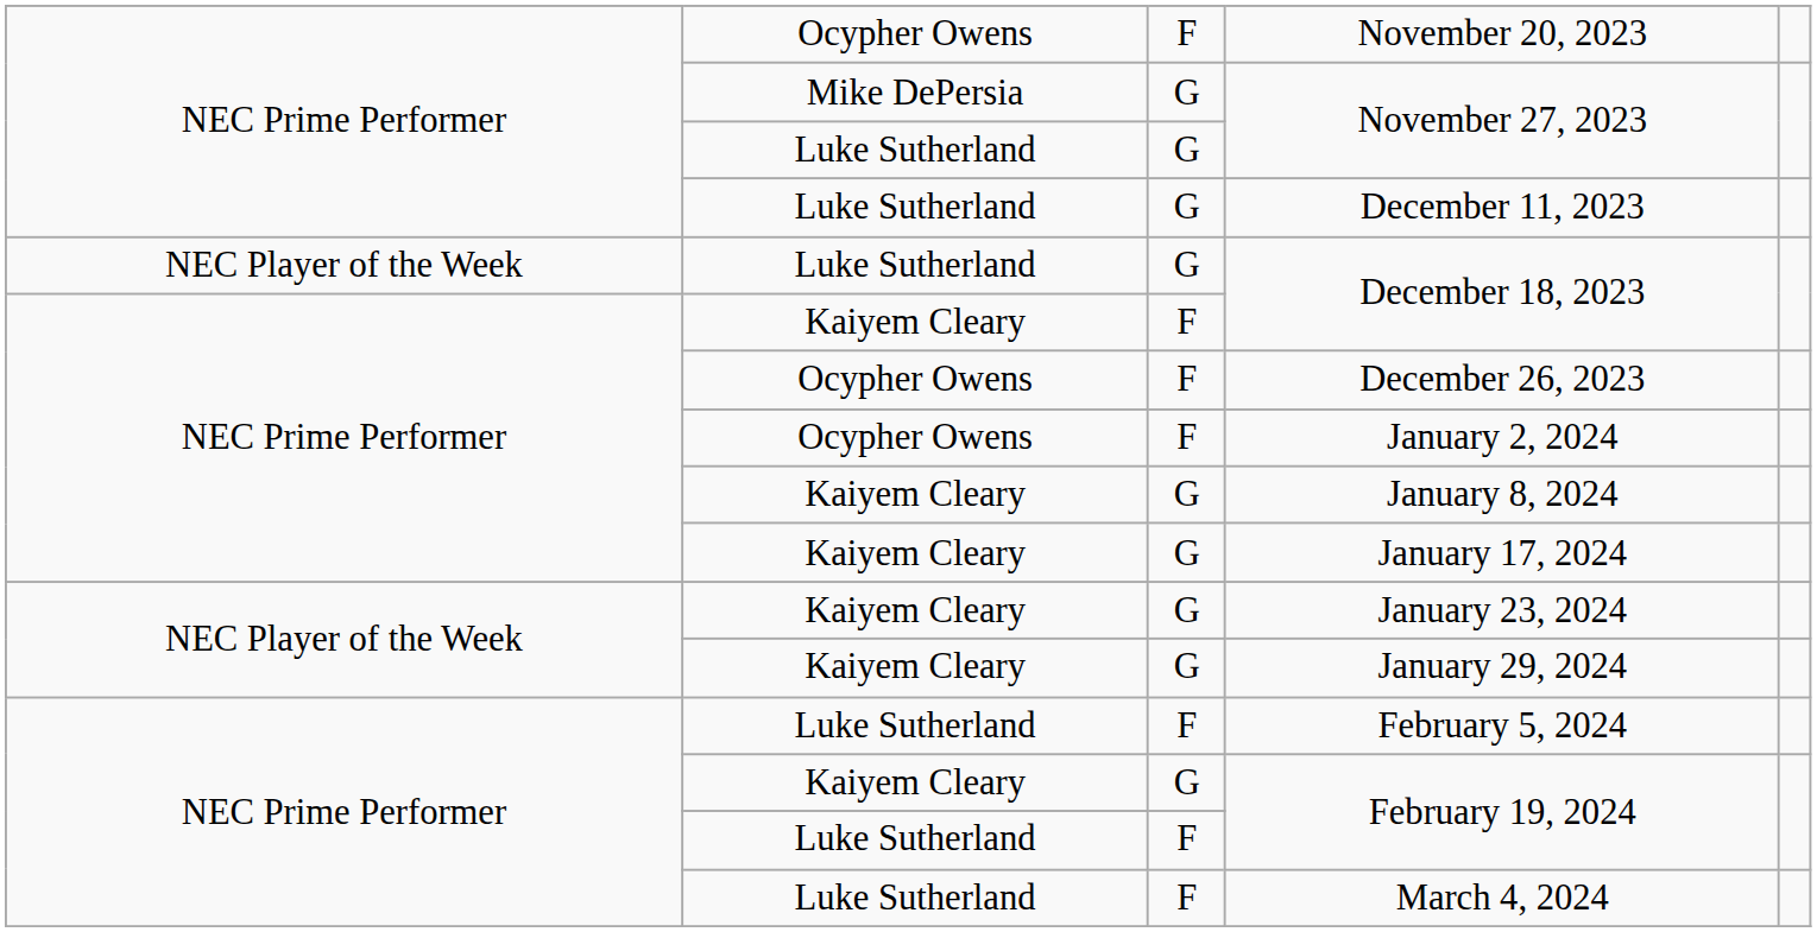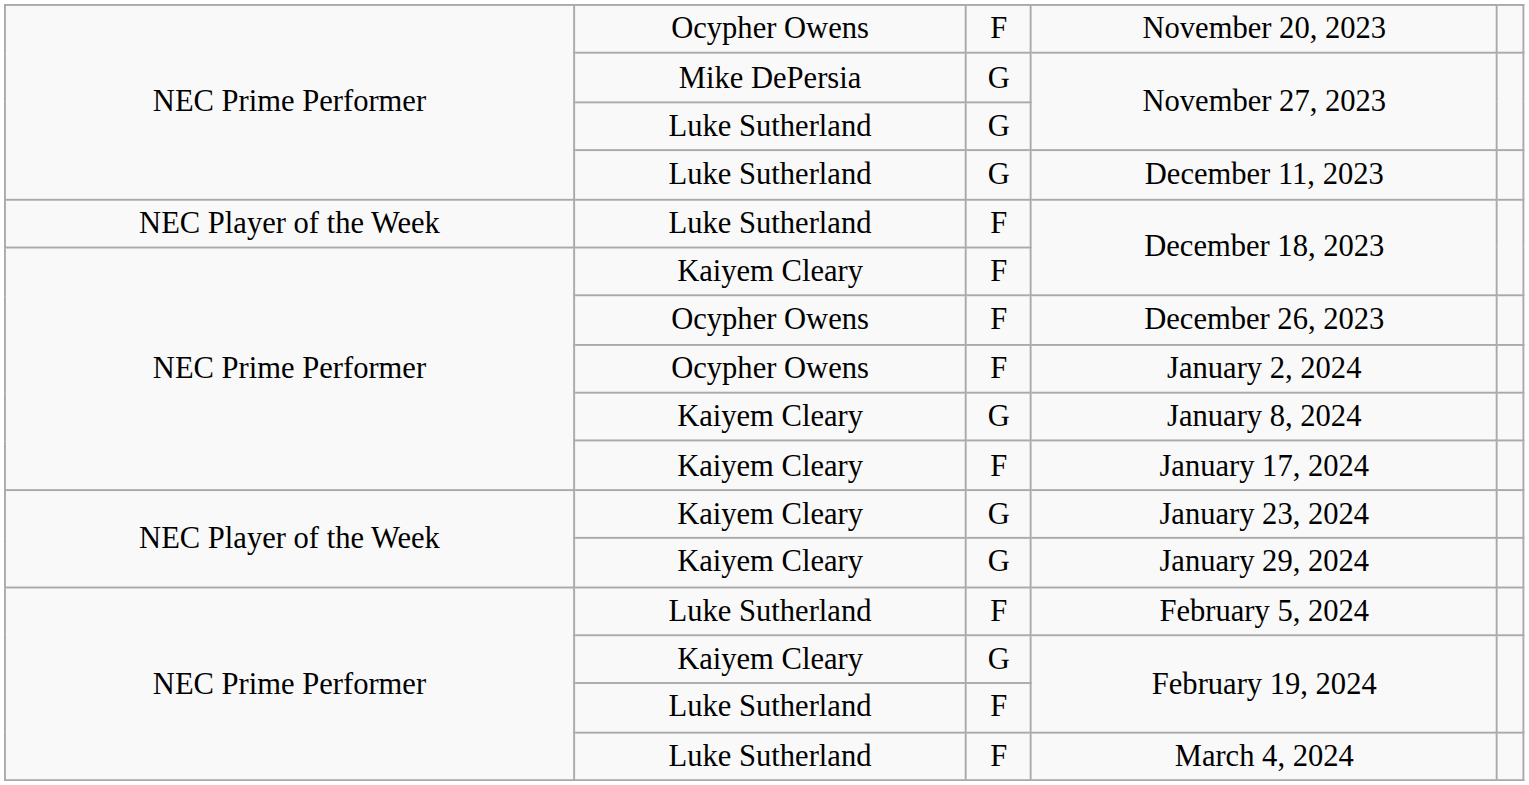 <table class="wikitable" style="width: 90%;text-align: center;">
 <tr align="center">
 <td rowspan="4">NEC Prime Performer</td>
 <td>Ocypher Owens</td>
 <td>F</td>
 <td>November 20, 2023</td>
 <td></td>
 </tr>
 <tr align="center">
 <td>Mike DePersia</td>
 <td>G</td>
 <td rowspan="2">November 27, 2023</td>
 <td rowspan="2"></td>
 </tr>
 <tr align="center">
 <td>Luke Sutherland</td>
 <td>G</td>
 </tr>
 <tr align="center">
 <td>Luke Sutherland</td>
 <td>G</td>
 <td>December 11, 2023</td>
 <td></td>
 </tr>
 <tr align="center">
 <td>NEC Player of the Week</td>
 <td>Luke Sutherland</td>
-<td>G</td>
+<td>F</td>
 <td rowspan="2">December 18, 2023</td>
 <td rowspan="2"></td>
 </tr>
 <tr align="center">
 <td rowspan="5">NEC Prime Performer</td>
 <td>Kaiyem Cleary</td>
 <td>F</td>
 </tr>
 <tr align="center">
 <td>Ocypher Owens</td>
 <td>F</td>
 <td>December 26, 2023</td>
 <td></td>
 </tr>
 <tr align="center">
 <td>Ocypher Owens</td>
 <td>F</td>
 <td>January 2, 2024</td>
 <td></td>
 </tr>
 <tr align="center">
 <td>Kaiyem Cleary</td>
 <td>G</td>
 <td>January 8, 2024</td>
 <td></td>
 </tr>
 <tr align="center">
 <td>Kaiyem Cleary</td>
-<td>G</td>
+<td>F</td>
 <td>January 17, 2024</td>
 <td></td>
 </tr>
 <tr align="center">
 <td rowspan="2">NEC Player of the Week</td>
 <td>Kaiyem Cleary</td>
 <td>G</td>
 <td>January 23, 2024</td>
 <td></td>
 </tr>
 <tr align="center">
 <td>Kaiyem Cleary</td>
 <td>G</td>
 <td>January 29, 2024</td>
 <td></td>
 </tr>
 <tr align="center">
 <td rowspan="4">NEC Prime Performer</td>
 <td>Luke Sutherland</td>
 <td>F</td>
 <td>February 5, 2024</td>
 <td></td>
 </tr>
 <tr align="center">
 <td>Kaiyem Cleary</td>
 <td>G</td>
 <td rowspan="2">February 19, 2024</td>
 <td rowspan="2"></td>
 </tr>
 <tr align="center">
 <td>Luke Sutherland</td>
 <td>F</td>
 </tr>
 <tr align="center">
 <td>Luke Sutherland</td>
 <td>F</td>
 <td>March 4, 2024</td>
 <td></td>
 </tr>
 <tr>
 </tr>
 </table>
